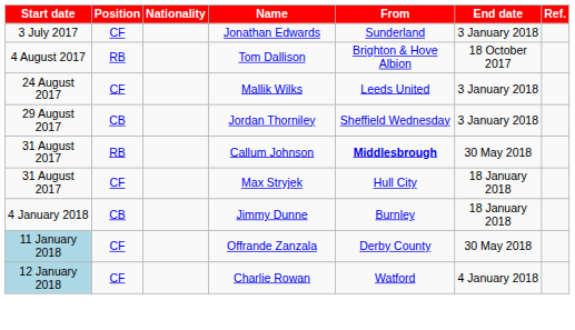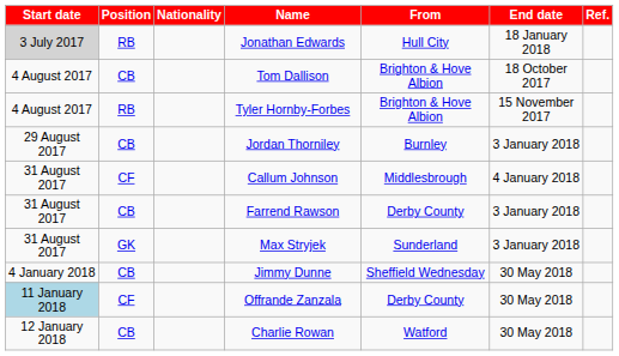 <table class="wikitable"  style="text-align:center; font-size:90%; ">
 <tr>
 <th style="background:#FF0000; color:white; width:100px;">Start date</th>
 <th style="background:#FF0000; color:white; width:50px;">Position</th>
 <th style="background:#FF0000; color:white; width:50px;">Nationality</th>
 <th style="background:#FF0000; color:white; width:150px;">Name</th>
 <th style="background:#FF0000; color:white; width:140px;">From</th>
 <th style="background:#FF0000; color:white; width:100px;">End date</th>
 <th style="background:#FF0000; color:white; width:25px;">Ref.</th>
 </tr>
 <tr>
-<td>3 July 2017</td>
-<td><a href='#'>CF</a></td>
+<td style="background: lightgrey;">3 July 2017</td>
+<td><a href='#'>RB</a></td>
 <td></td>
 <td><a href='#'>Jonathan Edwards</a></td>
-<td><a href='#'>Sunderland</a></td>
-<td>3 January 2018</td>
+<td><a href='#'>Hull City</a></td>
+<td>18 January 2018</td>
 <td></td>
 </tr>
 <tr>
 <td>4 August 2017</td>
-<td><a href='#'>RB</a></td>
+<td><a href='#'>CB</a></td>
 <td></td>
 <td><a href='#'>Tom Dallison</a></td>
 <td><a href='#'>Brighton & Hove Albion</a></td>
 <td>18 October 2017</td>
 <td></td>
 </tr>
 <tr>
-<td>24 August 2017</td>
-<td><a href='#'>CF</a></td>
+<td>4 August 2017</td>
+<td><a href='#'>RB</a></td>
 <td></td>
-<td><a href='#'>Mallik Wilks</a></td>
-<td><a href='#'>Leeds United</a></td>
-<td>3 January 2018</td>
+<td><a href='#'>Tyler Hornby-Forbes</a></td>
+<td><a href='#'>Brighton & Hove Albion</a></td>
+<td>15 November 2017</td>
 <td></td>
 </tr>
 <tr>
 <td>29 August 2017</td>
 <td><a href='#'>CB</a></td>
 <td></td>
 <td><a href='#'>Jordan Thorniley</a></td>
-<td><a href='#'>Sheffield Wednesday</a></td>
+<td><a href='#'>Burnley</a></td>
 <td>3 January 2018</td>
-<td></td>
-</tr>
-<tr>
-<td>31 August 2017</td>
-<td><a href='#'>RB</a></td>
-<td></td>
-<td><a href='#'>Callum Johnson</a></td>
-<td><strong><a href='#'>Middlesbrough</a></strong></td>
-<td>30 May 2018</td>
 <td></td>
 </tr>
 <tr>
 <td>31 August 2017</td>
 <td><a href='#'>CF</a></td>
 <td></td>
+<td><a href='#'>Callum Johnson</a></td>
+<td><a href='#'>Middlesbrough</a></td>
+<td>4 January 2018</td>
+<td></td>
+</tr>
+<tr>
+<td>31 August 2017</td>
+<td><a href='#'>CB</a></td>
+<td></td>
+<td><a href='#'>Farrend Rawson</a></td>
+<td><a href='#'>Derby County</a></td>
+<td>3 January 2018</td>
+<td></td>
+</tr>
+<tr>
+<td>31 August 2017</td>
+<td><a href='#'>GK</a></td>
+<td></td>
 <td><a href='#'>Max Stryjek</a></td>
-<td><a href='#'>Hull City</a></td>
-<td>18 January 2018</td>
+<td><a href='#'>Sunderland</a></td>
+<td>3 January 2018</td>
 <td></td>
 </tr>
 <tr>
 <td>4 January 2018</td>
 <td><a href='#'>CB</a></td>
 <td></td>
 <td><a href='#'>Jimmy Dunne</a></td>
-<td><a href='#'>Burnley</a></td>
-<td>18 January 2018</td>
+<td><a href='#'>Sheffield Wednesday</a></td>
+<td>30 May 2018</td>
 <td></td>
 </tr>
 <tr>
 <td style="background: lightblue;">11 January 2018</td>
 <td><a href='#'>CF</a></td>
 <td></td>
 <td><a href='#'>Offrande Zanzala</a></td>
 <td><a href='#'>Derby County</a></td>
 <td>30 May 2018</td>
 <td></td>
 </tr>
 <tr>
-<td style="background: lightblue;">12 January 2018</td>
-<td><a href='#'>CF</a></td>
+<td>12 January 2018</td>
+<td><a href='#'>CB</a></td>
 <td></td>
 <td><a href='#'>Charlie Rowan</a></td>
 <td><a href='#'>Watford</a></td>
-<td>4 January 2018</td>
+<td>30 May 2018</td>
 <td></td>
 </tr>
 </table>
